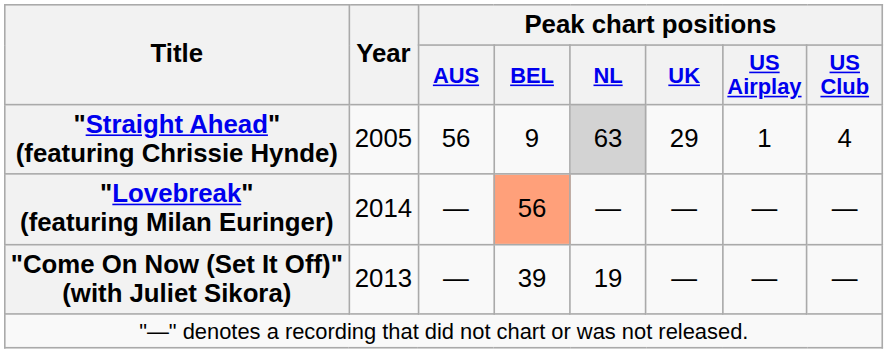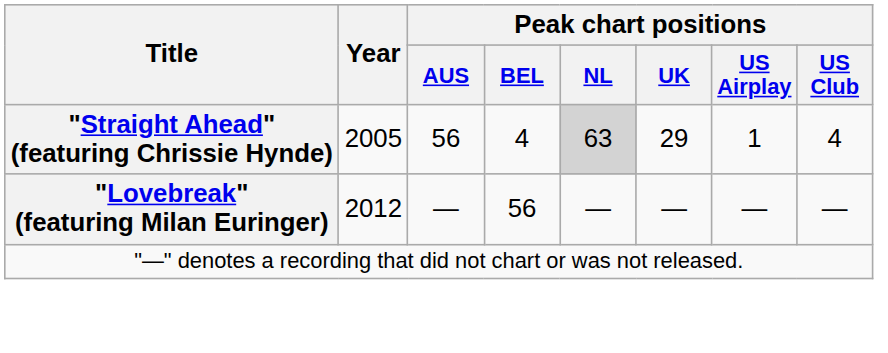 <table class="wikitable plainrowheaders" style="text-align:center;">
 <tr>
 <th scope="col" rowspan="2">Title</th>
 <th scope="col" rowspan="2">Year</th>
 <th scope="col" colspan="6">Peak chart positions</th>
 </tr>
 <tr>
 <th scope="col" style="width:3em;font-size:85%;"><a href='#'>AUS</a><br></th>
 <th scope="col" style="width:3em;font-size:85%;"><a href='#'>BEL</a></th>
 <th scope="col" style="width:3em;font-size:85%;"><a href='#'>NL</a></th>
 <th scope="col" style="width:3em;font-size:85%;"><a href='#'>UK</a><br></th>
 <th scope="col" style="width:3em;font-size:85%;"><a href='#'>US</a><br><a href='#'>Airplay</a><br></th>
 <th scope="col" style="width:3em;font-size:85%;"><a href='#'>US</a><br><a href='#'>Club</a><br></th>
 </tr>
 <tr>
 <th scope="row">"<a href='#'>Straight Ahead</a>"<br><span>(featuring Chrissie Hynde)</span></th>
 <td>2005</td>
 <td>56</td>
-<td>9<br></td>
+<td>4<br></td>
 <td style="background: lightgrey;">63<br></td>
 <td>29</td>
 <td>1</td>
 <td>4</td>
 </tr>
 <tr>
 <th scope="row">"<a href='#'>Lovebreak</a>"<br><span>(featuring Milan Euringer)</span></th>
-<td>2014</td>
+<td>2012</td>
 <td>—</td>
-<td style="background: lightsalmon;">56<br></td>
+<td>56<br></td>
 <td>—</td>
-<td>—</td>
-<td>—</td>
-<td>—</td>
-</tr>
-<tr>
-<th scope="row">"Come On Now (Set It Off)"<br><span>(with Juliet Sikora)</span></th>
-<td>2013</td>
-<td>—</td>
-<td>39<br></td>
-<td>19<br></td>
 <td>—</td>
 <td>—</td>
 <td>—</td>
 </tr>
 <tr>
 <td colspan="8" style="font-size:85%">"—" denotes a recording that did not chart or was not released.</td>
 </tr>
 </table>
